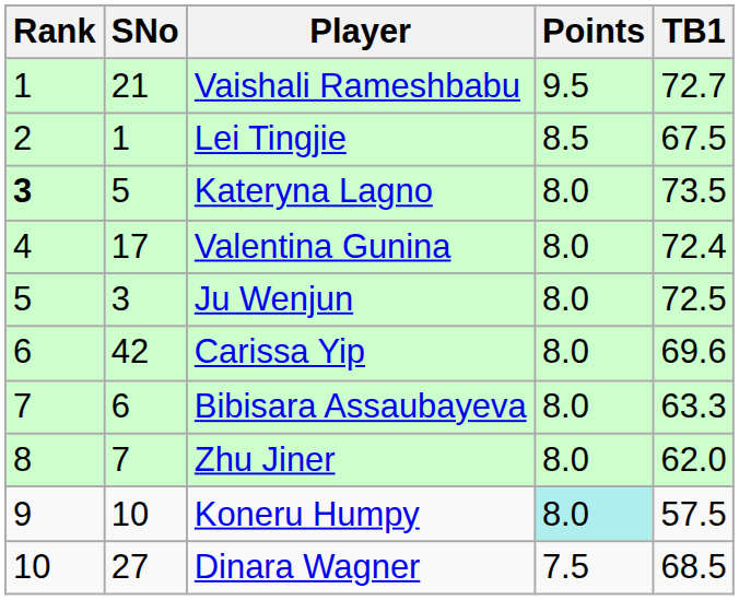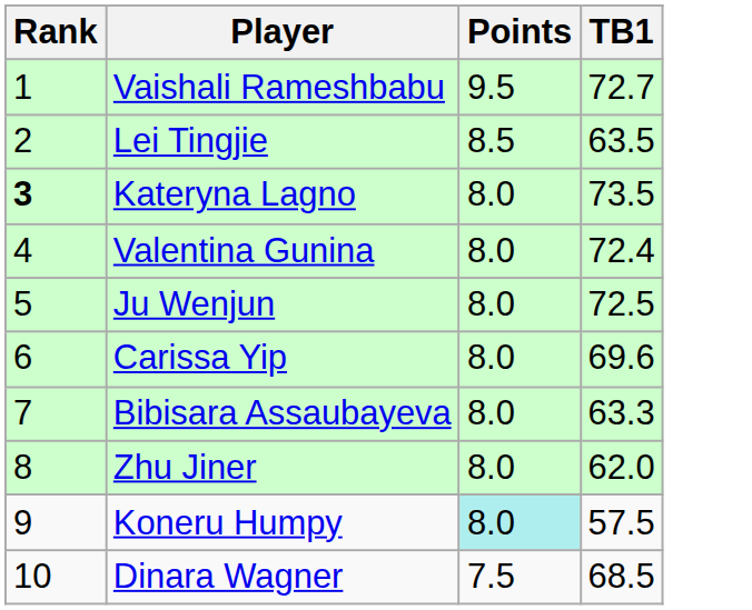 <table class="wikitable sortable">
 <tr>
 <th>Rank</th>
-<th>SNo</th>
 <th>Player</th>
 <th>Points</th>
 <th>TB1</th>
 </tr>
 <tr style="background:#ccffcc;">
 <td>1</td>
-<td>21</td>
 <td> <a href='#'>Vaishali Rameshbabu</a></td>
 <td>9.5</td>
 <td>72.7</td>
 </tr>
 <tr style="background:#ccffcc;">
 <td>2</td>
-<td>1</td>
 <td> <a href='#'>Lei Tingjie</a></td>
 <td>8.5</td>
-<td>67.5</td>
+<td>63.5</td>
 </tr>
 <tr style="background:#ccffcc;">
 <td><strong>3</strong></td>
-<td>5</td>
 <td> <a href='#'>Kateryna Lagno</a></td>
 <td>8.0</td>
 <td>73.5</td>
 </tr>
 <tr style="background:#ccffcc;">
 <td>4</td>
-<td>17</td>
 <td> <a href='#'>Valentina Gunina</a></td>
 <td>8.0</td>
 <td>72.4</td>
 </tr>
 <tr style="background:#ccffcc;">
 <td>5</td>
-<td>3</td>
 <td> <a href='#'>Ju Wenjun</a></td>
 <td>8.0</td>
 <td>72.5</td>
 </tr>
 <tr style="background:#ccffcc;">
 <td>6</td>
-<td>42</td>
 <td> <a href='#'>Carissa Yip</a></td>
 <td>8.0</td>
 <td>69.6</td>
 </tr>
 <tr style="background:#ccffcc;">
 <td>7</td>
-<td>6</td>
 <td> <a href='#'>Bibisara Assaubayeva</a></td>
 <td>8.0</td>
 <td>63.3</td>
 </tr>
 <tr style="background:#ccffcc;">
 <td>8</td>
-<td>7</td>
 <td> <a href='#'>Zhu Jiner</a></td>
 <td>8.0</td>
 <td>62.0</td>
 </tr>
 <tr>
 <td>9</td>
-<td>10</td>
 <td> <a href='#'>Koneru Humpy</a></td>
 <td style="background: paleturquoise;">8.0</td>
 <td>57.5</td>
 </tr>
 <tr>
 <td>10</td>
-<td>27</td>
 <td> <a href='#'>Dinara Wagner</a></td>
 <td>7.5</td>
 <td>68.5</td>
 </tr>
 </table>
